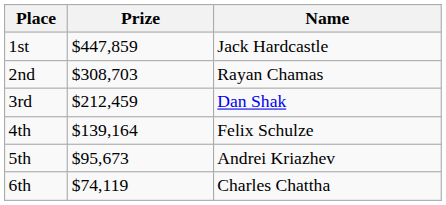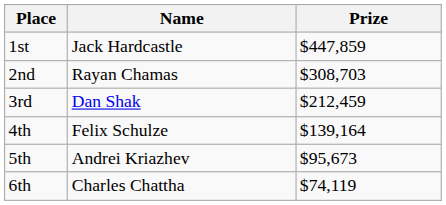 <table class="wikitable">
 <tr>
 <th style="width:50px;">Place</th>
+<th style="width:200px;">Name</th>
 <th style="width:125px;">Prize</th>
-<th style="width:200px;">Name</th>
 </tr>
 <tr>
 <td>1st</td>
+<td> Jack Hardcastle</td>
 <td>$447,859</td>
-<td> Jack Hardcastle</td>
 </tr>
 <tr>
 <td>2nd</td>
+<td> Rayan Chamas</td>
 <td>$308,703</td>
-<td> Rayan Chamas</td>
 </tr>
 <tr>
 <td>3rd</td>
+<td> <a href='#'>Dan Shak</a></td>
 <td>$212,459</td>
-<td> <a href='#'>Dan Shak</a></td>
 </tr>
 <tr>
 <td>4th</td>
+<td> Felix Schulze</td>
 <td>$139,164</td>
-<td> Felix Schulze</td>
 </tr>
 <tr>
 <td>5th</td>
+<td>  Andrei Kriazhev</td>
 <td>$95,673</td>
-<td>  Andrei Kriazhev</td>
 </tr>
 <tr>
 <td>6th</td>
+<td> Charles Chattha</td>
 <td>$74,119</td>
-<td> Charles Chattha</td>
 </tr>
 </table>
